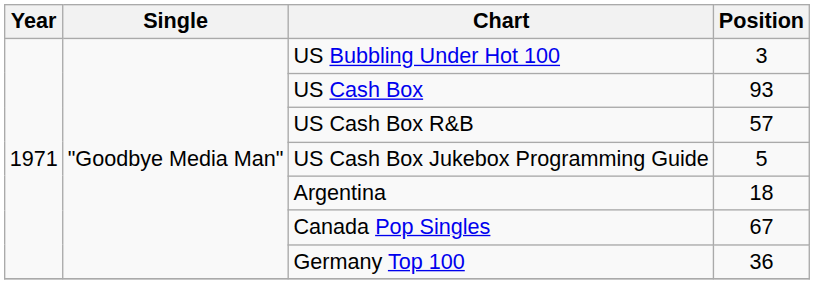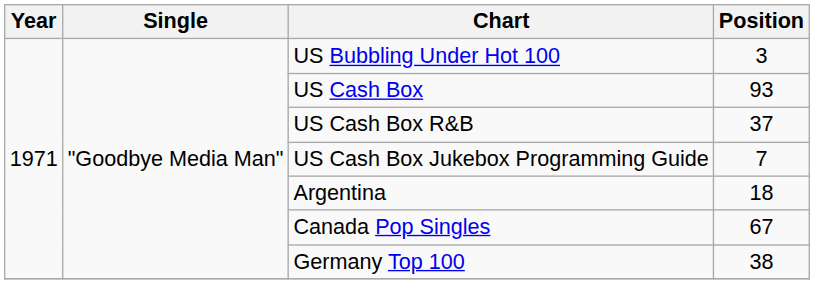 <table class="wikitable">
 <tr>
 <th>Year</th>
 <th>Single</th>
 <th>Chart</th>
 <th>Position</th>
 </tr>
 <tr>
 <td rowspan="7">1971</td>
 <td rowspan="7">"Goodbye Media Man"</td>
 <td>US <a href='#'>Bubbling Under Hot 100</a></td>
 <td align="center">3</td>
 </tr>
 <tr>
 <td>US <a href='#'>Cash Box</a></td>
 <td align="center">93</td>
 </tr>
 <tr>
 <td>US Cash Box R&B</td>
-<td align="center">57</td>
+<td align="center">37</td>
 </tr>
 <tr>
 <td>US Cash Box Jukebox Programming Guide</td>
-<td align="center">5</td>
+<td align="center">7</td>
 </tr>
 <tr>
 <td>Argentina</td>
 <td align="center">18</td>
 </tr>
 <tr>
 <td>Canada <a href='#'>Pop Singles</a></td>
 <td align="center">67</td>
 </tr>
 <tr>
 <td>Germany <a href='#'>Top 100</a></td>
-<td align="center">36</td>
+<td align="center">38</td>
 </tr>
 <tr>
 </tr>
 </table>
